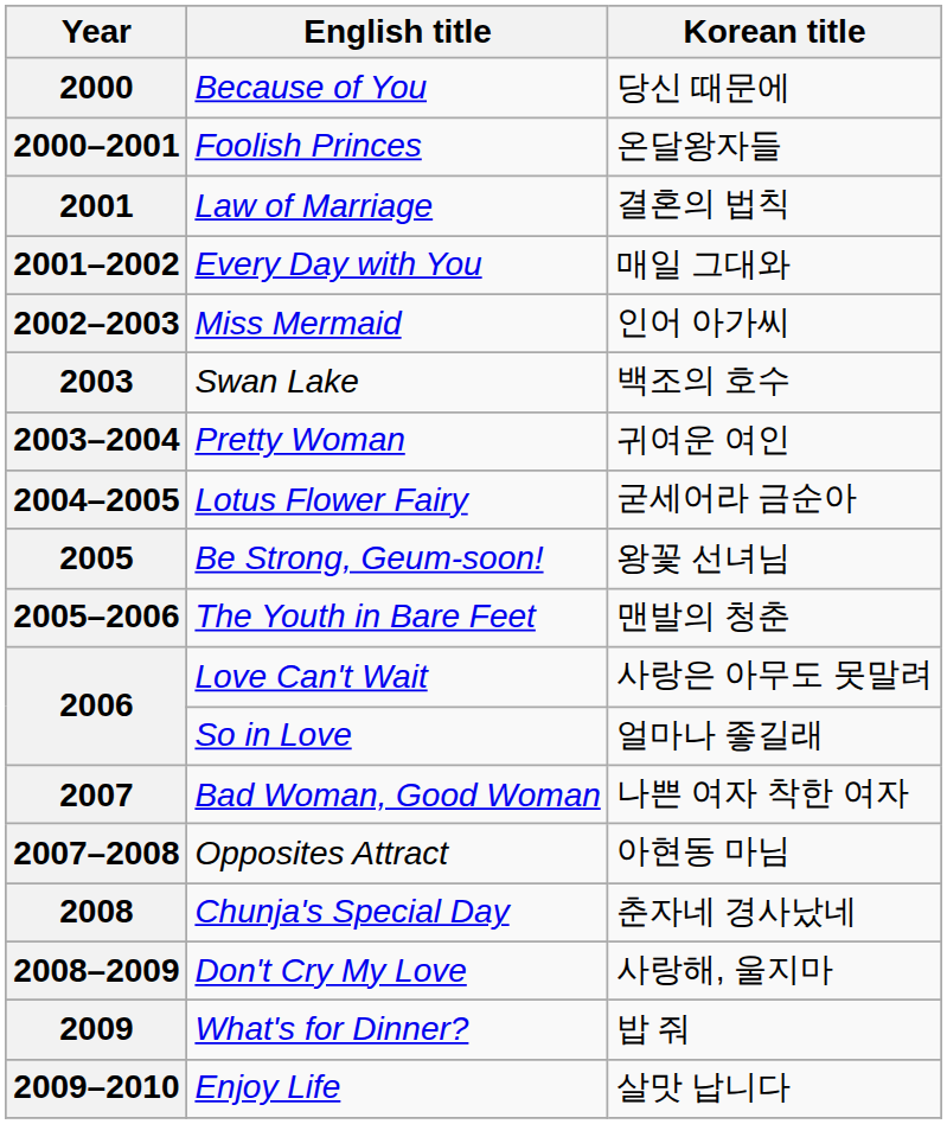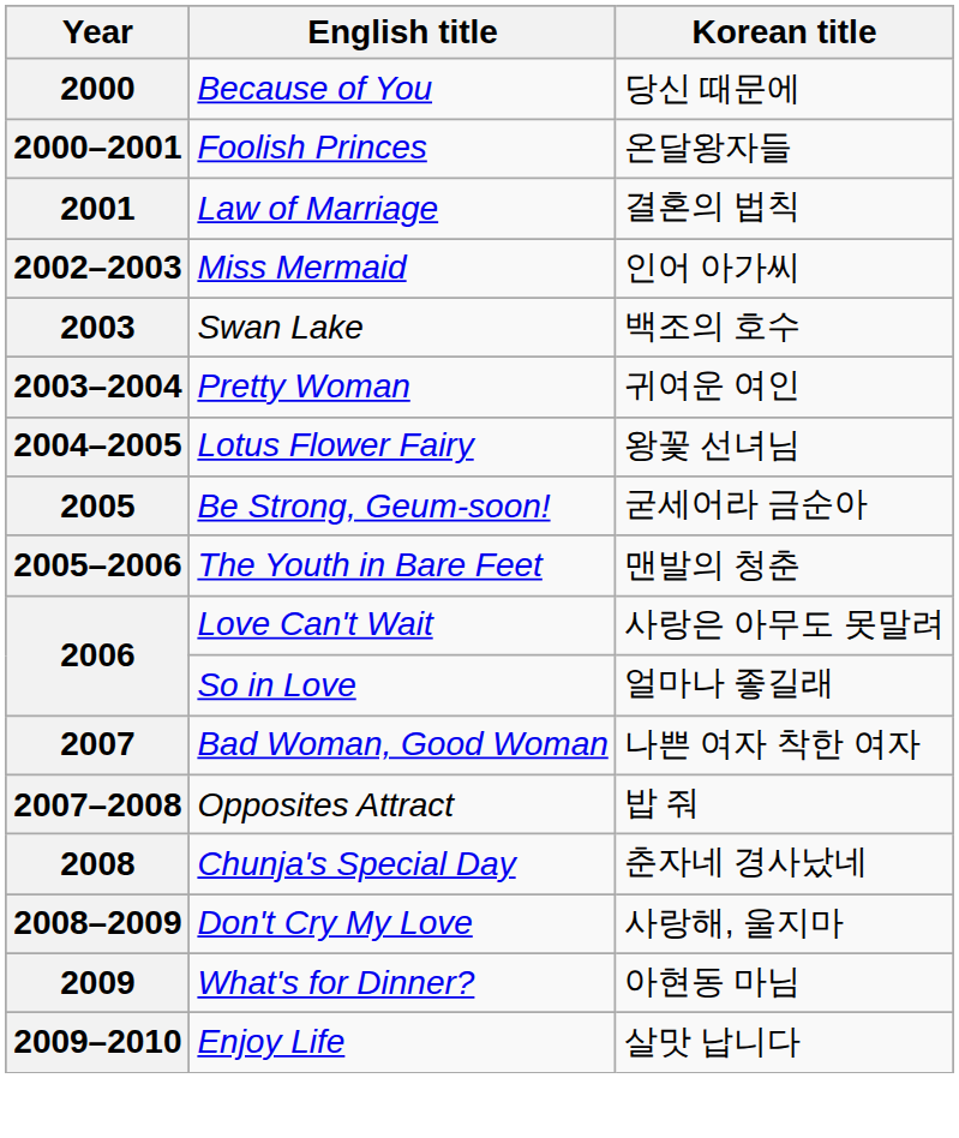 <table class="wikitable sortable plainrowheaders">
 <tr>
 <th scope="col">Year</th>
 <th scope="col">English title</th>
 <th scope="col">Korean title</th>
 </tr>
 <tr>
 <th scope="row">2000</th>
 <td><em><a href='#'>Because of You</a></em></td>
 <td>당신 때문에</td>
 </tr>
 <tr>
 <th scope="row">2000–2001</th>
 <td><em><a href='#'>Foolish Princes</a></em></td>
 <td>온달왕자들</td>
 </tr>
 <tr>
 <th scope="row">2001</th>
 <td><em><a href='#'>Law of Marriage</a></em></td>
 <td>결혼의 법칙</td>
 </tr>
 <tr>
-<th scope="row">2001–2002</th>
-<td><em><a href='#'>Every Day with You</a></em></td>
-<td>매일 그대와</td>
-</tr>
-<tr>
 <th scope="row">2002–2003</th>
 <td><em><a href='#'>Miss Mermaid</a></em></td>
 <td>인어 아가씨</td>
 </tr>
 <tr>
 <th scope="row">2003</th>
 <td><em>Swan Lake</em></td>
 <td>백조의 호수</td>
 </tr>
 <tr>
 <th scope="row">2003–2004</th>
 <td><em><a href='#'>Pretty Woman</a></em></td>
 <td>귀여운 여인</td>
 </tr>
 <tr>
 <th scope="row">2004–2005</th>
 <td><em><a href='#'>Lotus Flower Fairy</a></em></td>
-<td>굳세어라 금순아</td>
+<td>왕꽃 선녀님</td>
 </tr>
 <tr>
 <th scope="row">2005</th>
 <td><em><a href='#'>Be Strong, Geum-soon!</a></em></td>
-<td>왕꽃 선녀님</td>
+<td>굳세어라 금순아</td>
 </tr>
 <tr>
 <th scope="row">2005–2006</th>
 <td><em><a href='#'>The Youth in Bare Feet</a></em></td>
 <td>맨발의 청춘</td>
 </tr>
 <tr>
 <th scope="row" rowspan="2">2006</th>
 <td><em><a href='#'>Love Can't Wait</a></em></td>
 <td>사랑은 아무도 못말려</td>
 </tr>
 <tr>
 <td><em><a href='#'>So in Love</a></em></td>
 <td>얼마나 좋길래</td>
 </tr>
 <tr>
 <th scope="row">2007</th>
 <td><em><a href='#'>Bad Woman, Good Woman</a></em></td>
 <td>나쁜 여자 착한 여자</td>
 </tr>
 <tr>
 <th scope="row">2007–2008</th>
 <td><em>Opposites Attract</em></td>
-<td>아현동 마님</td>
+<td>밥 줘</td>
 </tr>
 <tr>
 <th scope="row">2008</th>
 <td><em><a href='#'>Chunja's Special Day</a></em></td>
 <td>춘자네 경사났네</td>
 </tr>
 <tr>
 <th scope="row">2008–2009</th>
 <td><em><a href='#'>Don't Cry My Love</a></em></td>
 <td>사랑해, 울지마</td>
 </tr>
 <tr>
 <th scope="row">2009</th>
 <td><em><a href='#'>What's for Dinner?</a></em></td>
-<td>밥 줘</td>
+<td>아현동 마님</td>
 </tr>
 <tr>
 <th scope="row">2009–2010</th>
 <td><em><a href='#'>Enjoy Life</a></em></td>
 <td>살맛 납니다</td>
 </tr>
 </table>
